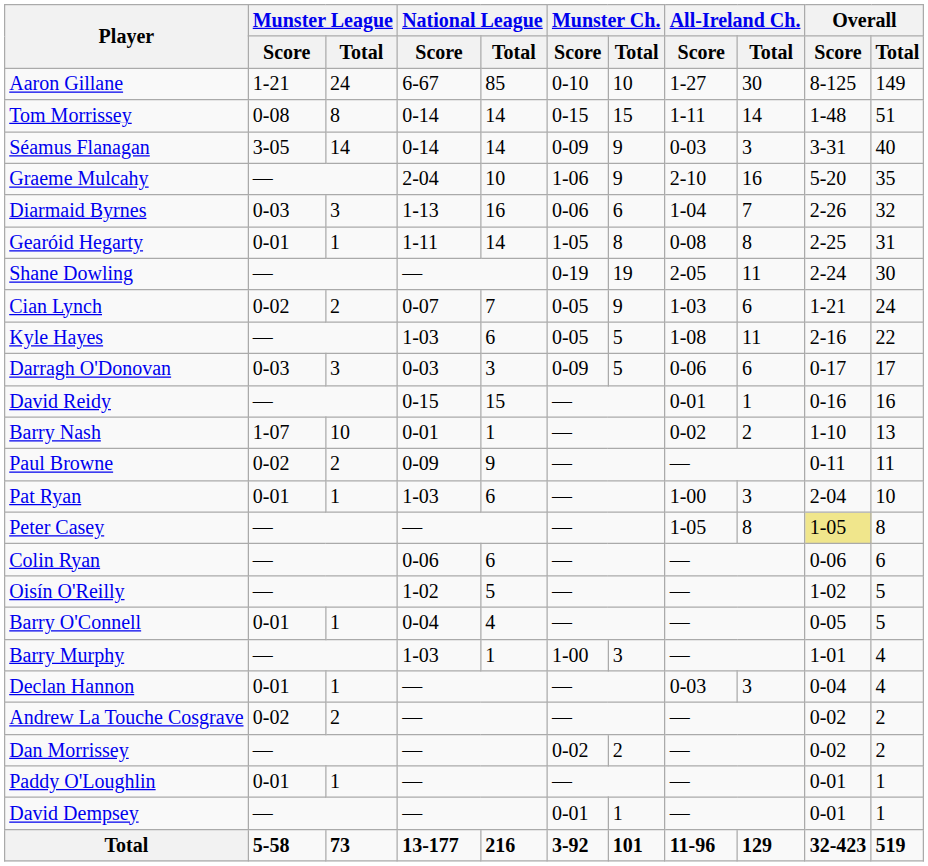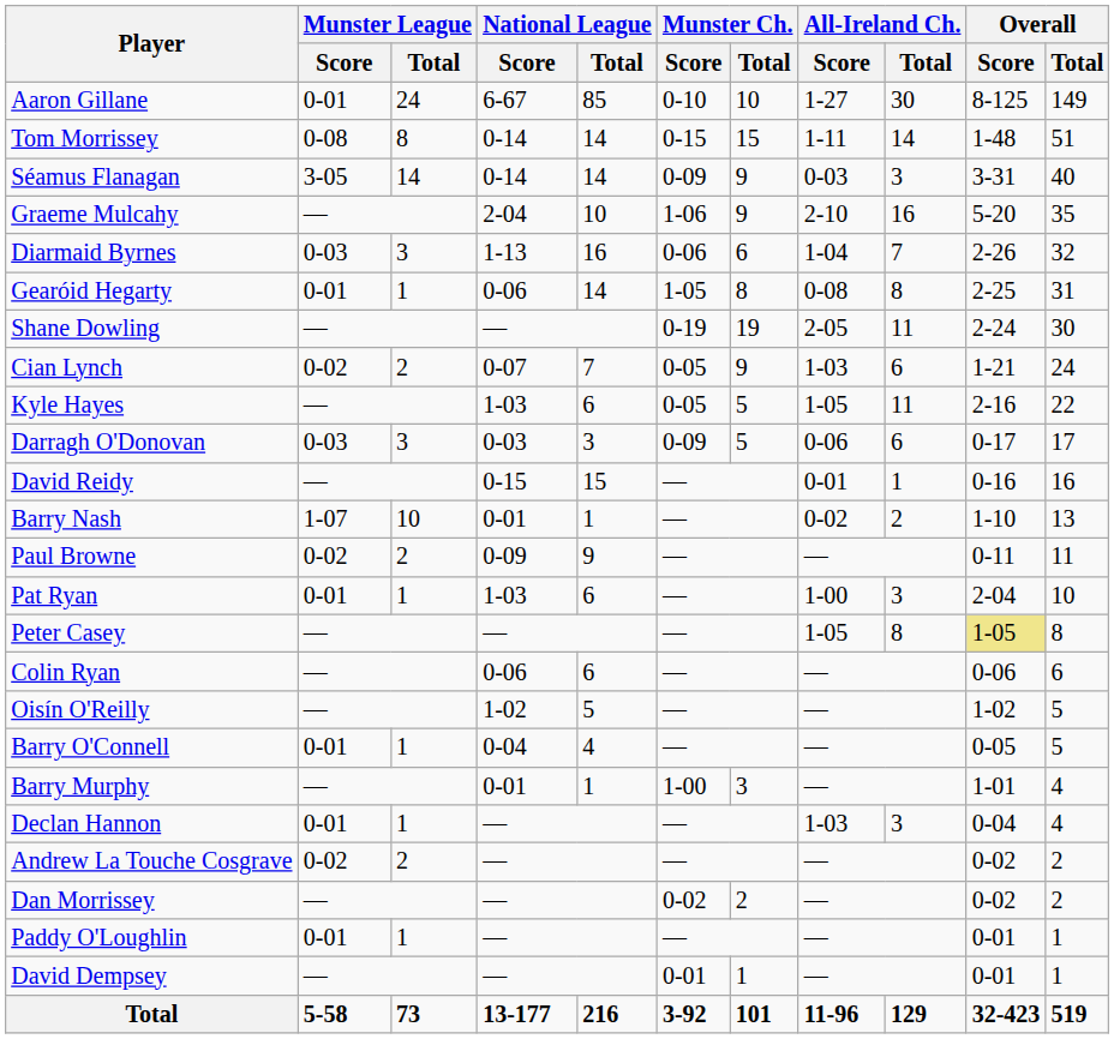 <table class="wikitable">
 <tr>
 <th rowspan="2">Player</th>
 <th colspan="2"><a href='#'>Munster League</a></th>
 <th colspan="2"><a href='#'>National League</a></th>
 <th colspan="2"><a href='#'>Munster Ch.</a></th>
 <th colspan="2"><a href='#'>All-Ireland Ch.</a></th>
 <th colspan="2">Overall</th>
 </tr>
 <tr>
 <th>Score</th>
 <th>Total</th>
 <th>Score</th>
 <th>Total</th>
 <th>Score</th>
 <th>Total</th>
 <th>Score</th>
 <th>Total</th>
 <th>Score</th>
 <th>Total</th>
 </tr>
 <tr>
 <td><a href='#'>Aaron Gillane</a></td>
-<td>1-21</td>
+<td>0-01</td>
 <td>24</td>
 <td>6-67</td>
 <td>85</td>
 <td>0-10</td>
 <td>10</td>
 <td>1-27</td>
 <td>30</td>
 <td>8-125</td>
 <td>149</td>
 </tr>
 <tr>
 <td><a href='#'>Tom Morrissey</a></td>
 <td>0-08</td>
 <td>8</td>
 <td>0-14</td>
 <td>14</td>
 <td>0-15</td>
 <td>15</td>
 <td>1-11</td>
 <td>14</td>
 <td>1-48</td>
 <td>51</td>
 </tr>
 <tr>
 <td><a href='#'>Séamus Flanagan</a></td>
 <td>3-05</td>
 <td>14</td>
 <td>0-14</td>
 <td>14</td>
 <td>0-09</td>
 <td>9</td>
 <td>0-03</td>
 <td>3</td>
 <td>3-31</td>
 <td>40</td>
 </tr>
 <tr>
 <td><a href='#'>Graeme Mulcahy</a></td>
 <td colspan=2>—</td>
 <td>2-04</td>
 <td>10</td>
 <td>1-06</td>
 <td>9</td>
 <td>2-10</td>
 <td>16</td>
 <td>5-20</td>
 <td>35</td>
 </tr>
 <tr>
 <td><a href='#'>Diarmaid Byrnes</a></td>
 <td>0-03</td>
 <td>3</td>
 <td>1-13</td>
 <td>16</td>
 <td>0-06</td>
 <td>6</td>
 <td>1-04</td>
 <td>7</td>
 <td>2-26</td>
 <td>32</td>
 </tr>
 <tr>
 <td><a href='#'>Gearóid Hegarty</a></td>
 <td>0-01</td>
 <td>1</td>
-<td>1-11</td>
+<td>0-06</td>
 <td>14</td>
 <td>1-05</td>
 <td>8</td>
 <td>0-08</td>
 <td>8</td>
 <td>2-25</td>
 <td>31</td>
 </tr>
 <tr>
 <td><a href='#'>Shane Dowling</a></td>
 <td colspan=2>—</td>
 <td colspan=2>—</td>
 <td>0-19</td>
 <td>19</td>
 <td>2-05</td>
 <td>11</td>
 <td>2-24</td>
 <td>30</td>
 </tr>
 <tr>
 <td><a href='#'>Cian Lynch</a></td>
 <td>0-02</td>
 <td>2</td>
 <td>0-07</td>
 <td>7</td>
 <td>0-05</td>
 <td>9</td>
 <td>1-03</td>
 <td>6</td>
 <td>1-21</td>
 <td>24</td>
 </tr>
 <tr>
 <td><a href='#'>Kyle Hayes</a></td>
 <td colspan=2>—</td>
 <td>1-03</td>
 <td>6</td>
 <td>0-05</td>
 <td>5</td>
-<td>1-08</td>
+<td>1-05</td>
 <td>11</td>
 <td>2-16</td>
 <td>22</td>
 </tr>
 <tr>
 <td><a href='#'>Darragh O'Donovan</a></td>
 <td>0-03</td>
 <td>3</td>
 <td>0-03</td>
 <td>3</td>
 <td>0-09</td>
 <td>5</td>
 <td>0-06</td>
 <td>6</td>
 <td>0-17</td>
 <td>17</td>
 </tr>
 <tr>
 <td><a href='#'>David Reidy</a></td>
 <td colspan=2>—</td>
 <td>0-15</td>
 <td>15</td>
 <td colspan=2>—</td>
 <td>0-01</td>
 <td>1</td>
 <td>0-16</td>
 <td>16</td>
 </tr>
 <tr>
 <td><a href='#'>Barry Nash</a></td>
 <td>1-07</td>
 <td>10</td>
 <td>0-01</td>
 <td>1</td>
 <td colspan=2>—</td>
 <td>0-02</td>
 <td>2</td>
 <td>1-10</td>
 <td>13</td>
 </tr>
 <tr>
 <td><a href='#'>Paul Browne</a></td>
 <td>0-02</td>
 <td>2</td>
 <td>0-09</td>
 <td>9</td>
 <td colspan=2>—</td>
 <td colspan=2>—</td>
 <td>0-11</td>
 <td>11</td>
 </tr>
 <tr>
 <td><a href='#'>Pat Ryan</a></td>
 <td>0-01</td>
 <td>1</td>
 <td>1-03</td>
 <td>6</td>
 <td colspan=2>—</td>
 <td>1-00</td>
 <td>3</td>
 <td>2-04</td>
 <td>10</td>
 </tr>
 <tr>
 <td><a href='#'>Peter Casey</a></td>
 <td colspan=2>—</td>
 <td colspan=2>—</td>
 <td colspan=2>—</td>
 <td>1-05</td>
 <td>8</td>
 <td style="background: khaki;">1-05</td>
 <td>8</td>
 </tr>
 <tr>
 <td><a href='#'>Colin Ryan</a></td>
 <td colspan=2>—</td>
 <td>0-06</td>
 <td>6</td>
 <td colspan=2>—</td>
 <td colspan=2>—</td>
 <td>0-06</td>
 <td>6</td>
 </tr>
 <tr>
 <td><a href='#'>Oisín O'Reilly</a></td>
 <td colspan=2>—</td>
 <td>1-02</td>
 <td>5</td>
 <td colspan=2>—</td>
 <td colspan=2>—</td>
 <td>1-02</td>
 <td>5</td>
 </tr>
 <tr>
 <td><a href='#'>Barry O'Connell</a></td>
 <td>0-01</td>
 <td>1</td>
 <td>0-04</td>
 <td>4</td>
 <td colspan=2>—</td>
 <td colspan=2>—</td>
 <td>0-05</td>
 <td>5</td>
 </tr>
 <tr>
 <td><a href='#'>Barry Murphy</a></td>
 <td colspan=2>—</td>
-<td>1-03</td>
+<td>0-01</td>
 <td>1</td>
 <td>1-00</td>
 <td>3</td>
 <td colspan=2>—</td>
 <td>1-01</td>
 <td>4</td>
 </tr>
 <tr>
 <td><a href='#'>Declan Hannon</a></td>
 <td>0-01</td>
 <td>1</td>
 <td colspan=2>—</td>
 <td colspan=2>—</td>
-<td>0-03</td>
+<td>1-03</td>
 <td>3</td>
 <td>0-04</td>
 <td>4</td>
 </tr>
 <tr>
 <td><a href='#'>Andrew La Touche Cosgrave</a></td>
 <td>0-02</td>
 <td>2</td>
 <td colspan=2>—</td>
 <td colspan=2>—</td>
 <td colspan=2>—</td>
 <td>0-02</td>
 <td>2</td>
 </tr>
 <tr>
 <td><a href='#'>Dan Morrissey</a></td>
 <td colspan=2>—</td>
 <td colspan=2>—</td>
 <td>0-02</td>
 <td>2</td>
 <td colspan=2>—</td>
 <td>0-02</td>
 <td>2</td>
 </tr>
 <tr>
 <td><a href='#'>Paddy O'Loughlin</a></td>
 <td>0-01</td>
 <td>1</td>
 <td colspan=2>—</td>
 <td colspan=2>—</td>
 <td colspan=2>—</td>
 <td>0-01</td>
 <td>1</td>
 </tr>
 <tr>
 <td><a href='#'>David Dempsey</a></td>
 <td colspan=2>—</td>
 <td colspan=2>—</td>
 <td>0-01</td>
 <td>1</td>
 <td colspan=2>—</td>
 <td>0-01</td>
 <td>1</td>
 </tr>
 <tr>
 <th colspan="1">Total</th>
 <td><strong>5-58</strong></td>
 <td><strong>73</strong></td>
 <td><strong>13-177</strong></td>
 <td><strong>216</strong></td>
 <td><strong>3-92</strong></td>
 <td><strong>101</strong></td>
 <td><strong>11-96</strong></td>
 <td><strong>129</strong></td>
 <td><strong>32-423</strong></td>
 <td><strong>519</strong></td>
 </tr>
 </table>
